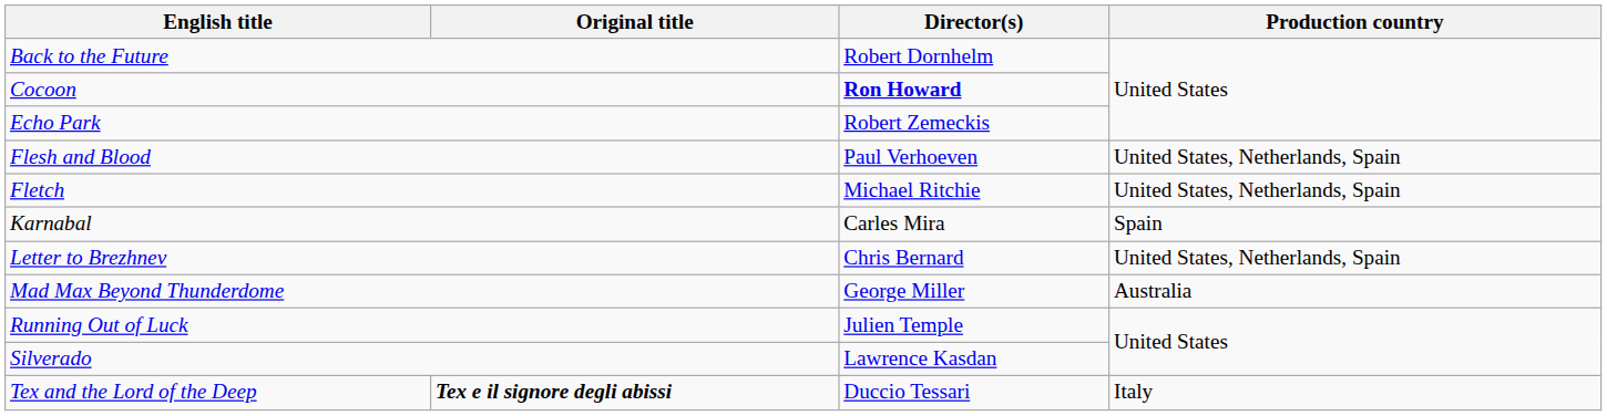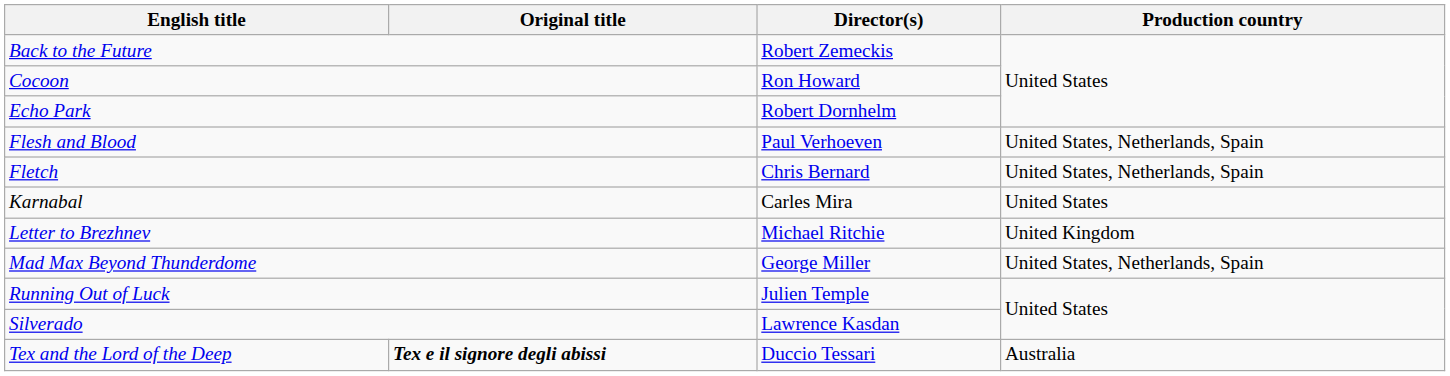 <table class="wikitable" width="95%">
 <tr>
 <th>English title</th>
 <th>Original title</th>
 <th>Director(s)</th>
 <th>Production country</th>
 </tr>
 <tr>
 <td colspan=2><em><a href='#'>Back to the Future</a></em></td>
-<td><a href='#'>Robert Dornhelm</a></td>
+<td><a href='#'>Robert Zemeckis</a></td>
 <td rowspan="3">United States</td>
 </tr>
 <tr>
 <td colspan=2><em><a href='#'>Cocoon</a></em></td>
-<td><strong><a href='#'>Ron Howard</a></strong></td>
+<td><a href='#'>Ron Howard</a></td>
 </tr>
 <tr>
 <td colspan=2><em><a href='#'>Echo Park</a></em></td>
-<td><a href='#'>Robert Zemeckis</a></td>
+<td><a href='#'>Robert Dornhelm</a></td>
 </tr>
 <tr>
 <td colspan=2><em><a href='#'>Flesh and Blood</a></em></td>
 <td><a href='#'>Paul Verhoeven</a></td>
 <td>United States, Netherlands, Spain</td>
 </tr>
 <tr>
 <td colspan=2><em><a href='#'>Fletch</a></em></td>
-<td><a href='#'>Michael Ritchie</a></td>
+<td><a href='#'>Chris Bernard</a></td>
 <td>United States, Netherlands, Spain</td>
 </tr>
 <tr>
 <td colspan=2><em>Karnabal</em></td>
 <td>Carles Mira</td>
-<td>Spain</td>
+<td>United States</td>
 </tr>
 <tr>
 <td colspan=2><em><a href='#'>Letter to Brezhnev</a></em></td>
-<td><a href='#'>Chris Bernard</a></td>
-<td>United States, Netherlands, Spain</td>
+<td><a href='#'>Michael Ritchie</a></td>
+<td>United Kingdom</td>
 </tr>
 <tr>
 <td colspan=2><em><a href='#'>Mad Max Beyond Thunderdome</a></em></td>
 <td><a href='#'>George Miller</a></td>
-<td>Australia</td>
+<td>United States, Netherlands, Spain</td>
 </tr>
 <tr>
 <td colspan=2><em><a href='#'>Running Out of Luck</a></em></td>
 <td><a href='#'>Julien Temple</a></td>
 <td rowspan="2">United States</td>
 </tr>
 <tr>
 <td colspan=2><em><a href='#'>Silverado</a></em></td>
 <td><a href='#'>Lawrence Kasdan</a></td>
 </tr>
 <tr>
 <td><em><a href='#'>Tex and the Lord of the Deep</a></em></td>
 <td><strong><em>Tex e il signore degli abissi</em></strong></td>
 <td><a href='#'>Duccio Tessari</a></td>
-<td>Italy</td>
+<td>Australia</td>
 </tr>
 </table>
